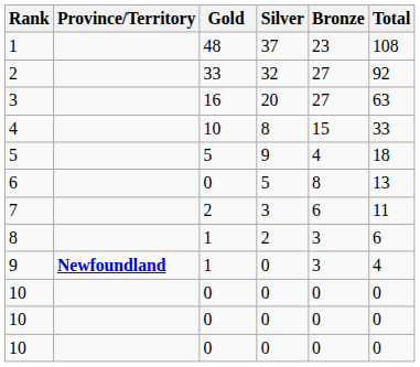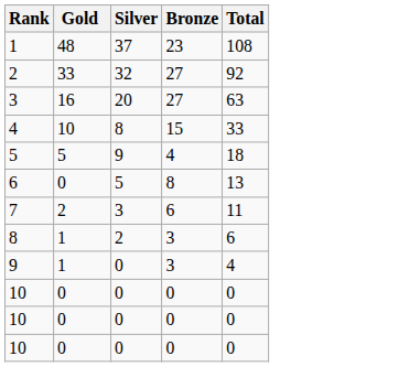 <table class="wikitable">
 <tr>
 <th><strong>Rank</strong></th>
-<th><strong>Province/Territory</strong></th>
 <th bgcolor="gold"><strong> Gold  </strong></th>
 <th bgcolor="silver"><strong>Silver</strong></th>
 <th bgcolor="CC9966"><strong>Bronze</strong></th>
 <th><strong>Total</strong></th>
 </tr>
 <tr>
 <td>1</td>
-<td></td>
 <td>48</td>
 <td>37</td>
 <td>23</td>
 <td>108</td>
 </tr>
 <tr>
 <td>2</td>
-<td></td>
 <td>33</td>
 <td>32</td>
 <td>27</td>
 <td>92</td>
 </tr>
 <tr>
 <td>3</td>
-<td></td>
 <td>16</td>
 <td>20</td>
 <td>27</td>
 <td>63</td>
 </tr>
 <tr>
 <td>4</td>
-<td></td>
 <td>10</td>
 <td>8</td>
 <td>15</td>
 <td>33</td>
 </tr>
 <tr>
 <td>5</td>
-<td></td>
 <td>5</td>
 <td>9</td>
 <td>4</td>
 <td>18</td>
 </tr>
 <tr>
 <td>6</td>
-<td></td>
 <td>0</td>
 <td>5</td>
 <td>8</td>
 <td>13</td>
 </tr>
 <tr>
 <td>7</td>
-<td></td>
 <td>2</td>
 <td>3</td>
 <td>6</td>
 <td>11</td>
 </tr>
 <tr>
 <td>8</td>
-<td></td>
 <td>1</td>
 <td>2</td>
 <td>3</td>
 <td>6</td>
 </tr>
 <tr>
 <td>9</td>
-<td> <strong><a href='#'>Newfoundland</a></strong></td>
 <td>1</td>
 <td>0</td>
 <td>3</td>
 <td>4</td>
 </tr>
 <tr>
 <td>10</td>
-<td></td>
 <td>0</td>
 <td>0</td>
 <td>0</td>
 <td>0</td>
 </tr>
 <tr>
 <td>10</td>
-<td></td>
 <td>0</td>
 <td>0</td>
 <td>0</td>
 <td>0</td>
 </tr>
 <tr>
 <td>10</td>
-<td></td>
 <td>0</td>
 <td>0</td>
 <td>0</td>
 <td>0</td>
 </tr>
 </table>
